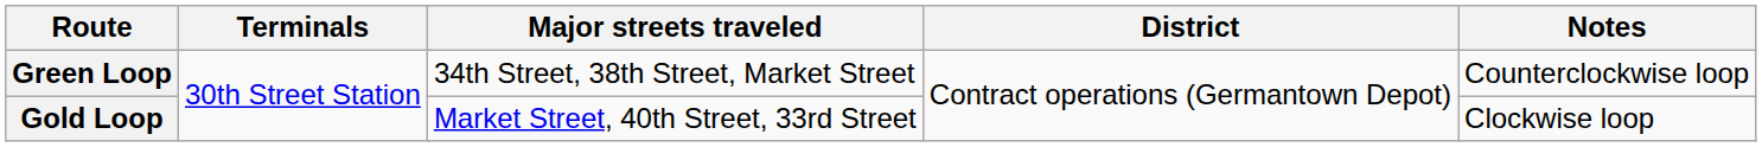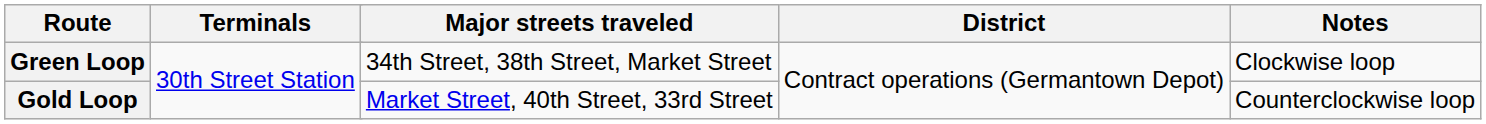 <table class=wikitable>
 <tr>
 <th>Route</th>
 <th colspan=2>Terminals</th>
 <th>Major streets traveled</th>
 <th>District</th>
 <th>Notes</th>
 </tr>
 <tr>
 <th>Green Loop</th>
 <td rowspan=2 colspan=2><a href='#'>30th Street Station</a></td>
 <td>34th Street, 38th Street, Market Street</td>
 <td rowspan=2>Contract operations (Germantown Depot)</td>
-<td>Counterclockwise loop</td>
+<td>Clockwise loop</td>
 </tr>
 <tr>
 <th>Gold Loop</th>
 <td><a href='#'>Market Street</a>, 40th Street, 33rd Street</td>
-<td>Clockwise loop</td>
+<td>Counterclockwise loop</td>
 </tr>
 </table>
